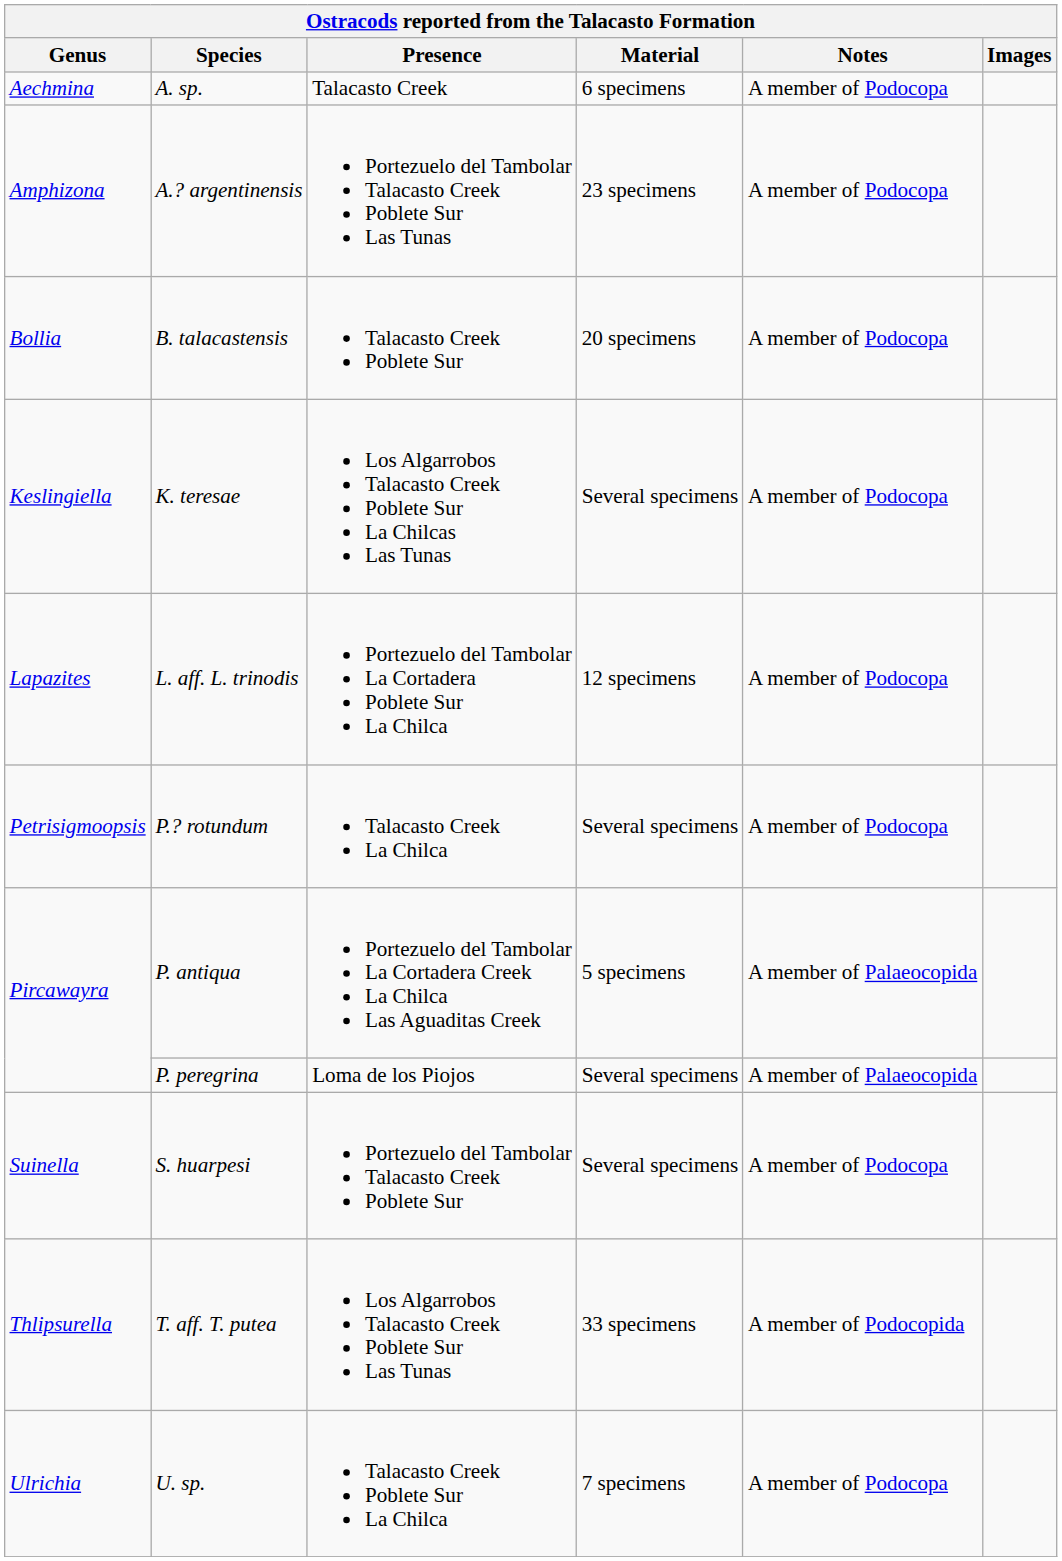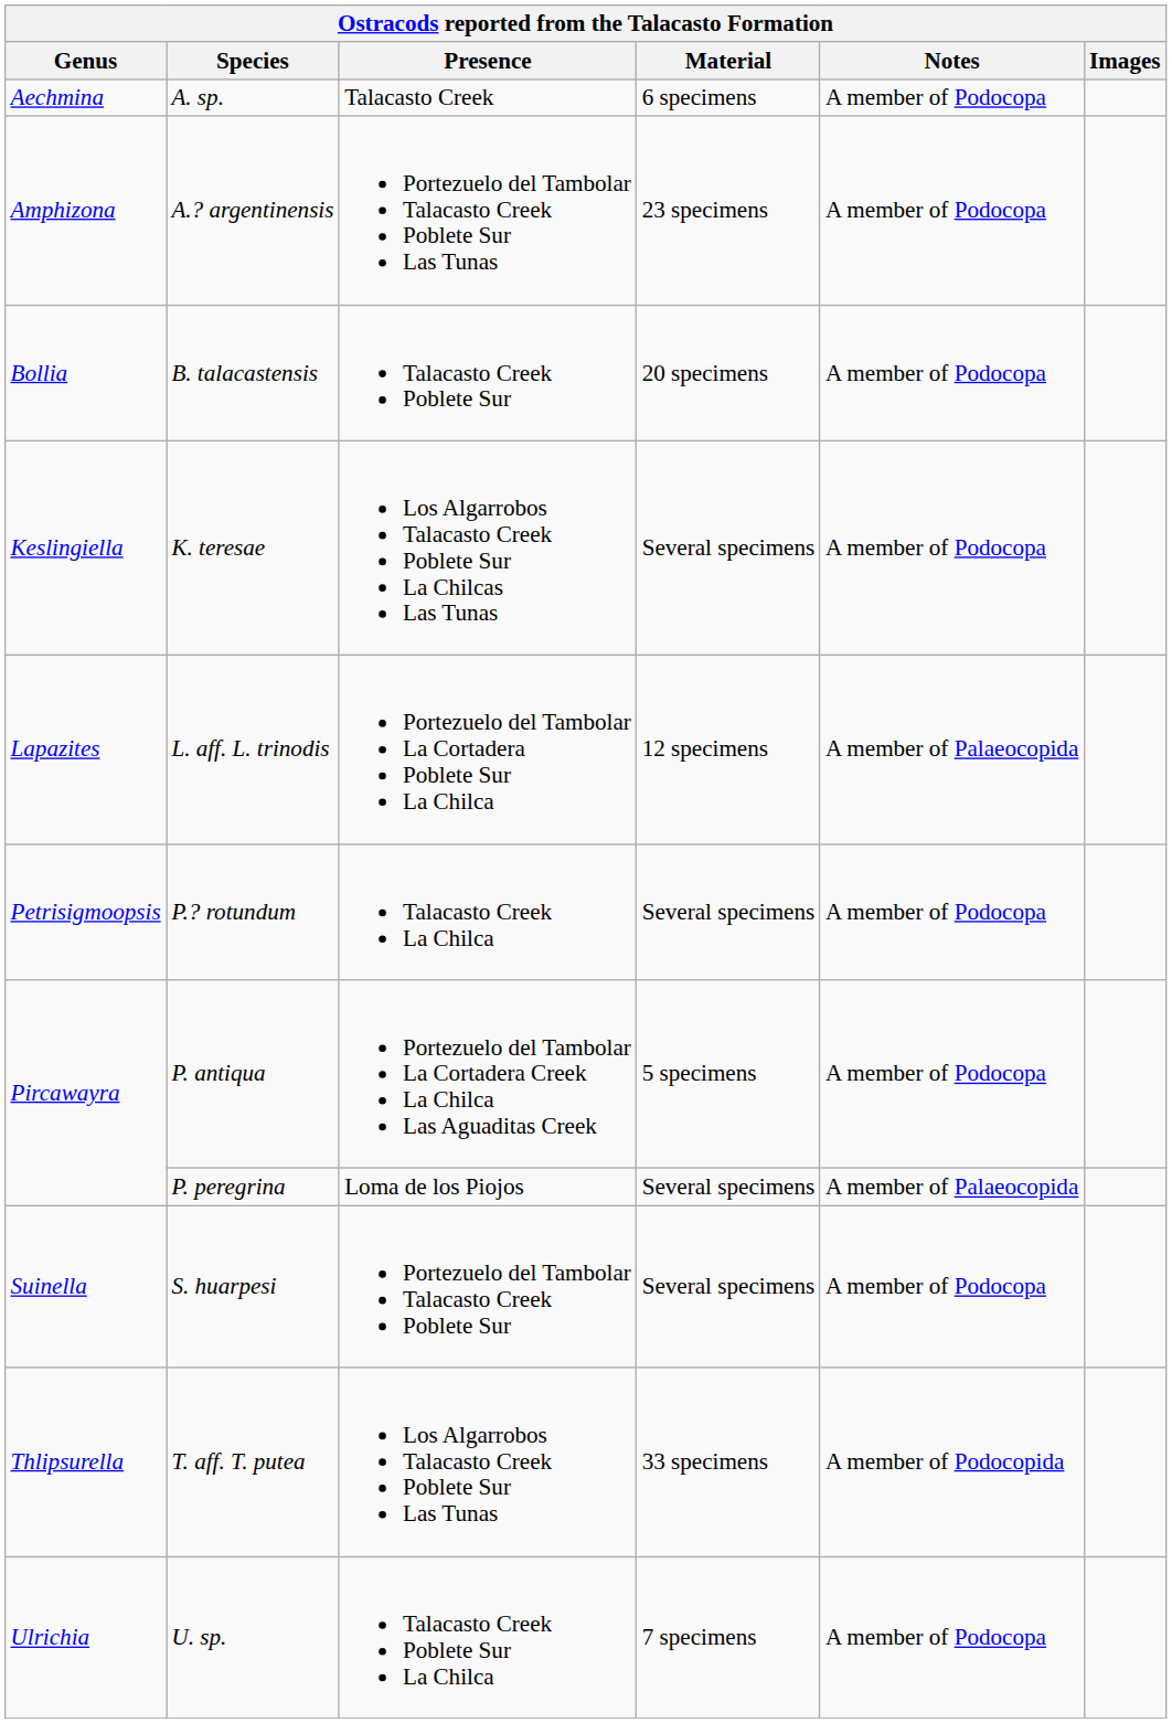 <table class="wikitable" align="center">
 <tr>
 <th colspan="6" align="center"><strong><a href='#'>Ostracods</a> reported from the Talacasto Formation</strong></th>
 </tr>
 <tr>
 <th>Genus</th>
 <th>Species</th>
 <th>Presence</th>
 <th><strong>Material</strong></th>
 <th>Notes</th>
 <th>Images</th>
 </tr>
 <tr>
 <td><em><a href='#'>Aechmina</a></em></td>
 <td><em>A. sp.</em></td>
 <td>Talacasto Creek</td>
 <td>6 specimens</td>
 <td>A member of <a href='#'>Podocopa</a></td>
 <td></td>
 </tr>
 <tr>
 <td><em><a href='#'>Amphizona</a></em></td>
 <td><em>A.? argentinensis</em></td>
 <td><br><ul><li>Portezuelo del Tambolar</li><li>Talacasto Creek</li><li>Poblete Sur</li><li>Las Tunas</li></ul></td>
 <td>23 specimens</td>
 <td>A member of <a href='#'>Podocopa</a></td>
 <td></td>
 </tr>
 <tr>
 <td><em><a href='#'>Bollia</a></em></td>
 <td><em>B. talacastensis</em></td>
 <td><br><ul><li>Talacasto Creek</li><li>Poblete Sur</li></ul></td>
 <td>20 specimens</td>
 <td>A member of <a href='#'>Podocopa</a></td>
 <td></td>
 </tr>
 <tr>
 <td><em><a href='#'>Keslingiella</a></em></td>
 <td><em>K. teresae</em></td>
 <td><br><ul><li>Los Algarrobos</li><li>Talacasto Creek</li><li>Poblete Sur</li><li>La Chilcas</li><li>Las Tunas</li></ul></td>
 <td>Several specimens</td>
 <td>A member of <a href='#'>Podocopa</a></td>
 <td></td>
 </tr>
 <tr>
 <td><em><a href='#'>Lapazites</a></em></td>
 <td><em>L. aff. L. trinodis</em></td>
 <td><br><ul><li>Portezuelo del Tambolar</li><li>La Cortadera</li><li>Poblete Sur</li><li>La Chilca</li></ul></td>
 <td>12 specimens</td>
-<td>A member of <a href='#'>Podocopa</a></td>
+<td>A member of <a href='#'>Palaeocopida</a></td>
 <td></td>
 </tr>
 <tr>
 <td><em><a href='#'>Petrisigmoopsis</a></em></td>
 <td><em>P.? rotundum</em></td>
 <td><br><ul><li>Talacasto Creek</li><li>La Chilca</li></ul></td>
 <td>Several specimens</td>
 <td>A member of <a href='#'>Podocopa</a></td>
 <td></td>
 </tr>
 <tr>
 <td rowspan="2"><em><a href='#'>Pircawayra</a></em></td>
 <td><em>P. antiqua</em></td>
 <td><br><ul><li>Portezuelo del Tambolar</li><li>La Cortadera Creek</li><li>La Chilca</li><li>Las Aguaditas Creek</li></ul></td>
 <td>5 specimens</td>
-<td>A member of <a href='#'>Palaeocopida</a></td>
+<td>A member of <a href='#'>Podocopa</a></td>
 <td></td>
 </tr>
 <tr>
 <td><em>P. peregrina</em></td>
 <td>Loma de los Piojos</td>
 <td>Several specimens</td>
 <td>A member of <a href='#'>Palaeocopida</a></td>
 <td></td>
 </tr>
 <tr>
 <td><em><a href='#'>Suinella</a></em></td>
 <td><em>S. huarpesi</em></td>
 <td><br><ul><li>Portezuelo del Tambolar</li><li>Talacasto Creek</li><li>Poblete Sur</li></ul></td>
 <td>Several specimens</td>
 <td>A member of <a href='#'>Podocopa</a></td>
 <td></td>
 </tr>
 <tr>
 <td><em><a href='#'>Thlipsurella</a></em></td>
 <td><em>T. aff. T. putea</em></td>
 <td><br><ul><li>Los Algarrobos</li><li>Talacasto Creek</li><li>Poblete Sur</li><li>Las Tunas</li></ul></td>
 <td>33 specimens</td>
 <td>A member of <a href='#'>Podocopida</a></td>
 <td></td>
 </tr>
 <tr>
 <td><em><a href='#'>Ulrichia</a></em></td>
 <td><em>U. sp.</em></td>
 <td><br><ul><li>Talacasto Creek</li><li>Poblete Sur</li><li>La Chilca</li></ul></td>
 <td>7 specimens</td>
 <td>A member of <a href='#'>Podocopa</a></td>
 <td></td>
 </tr>
 <tr>
 </tr>
 </table>
